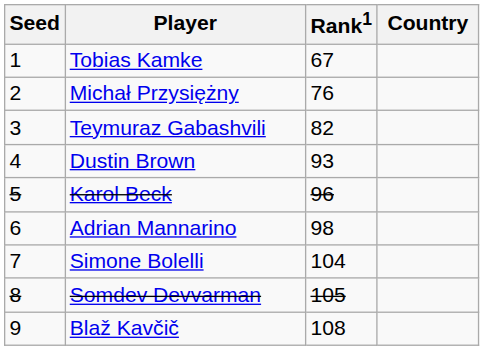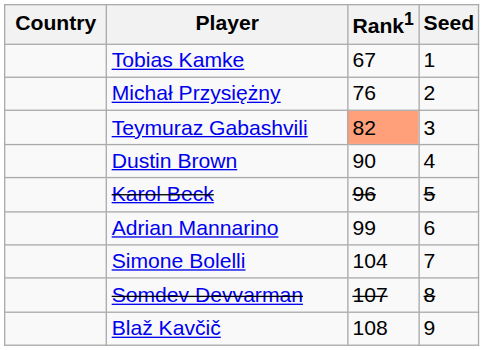 <table class="sortable wikitable">
 <tr>
-<th>Seed</th>
+<th width="70">Country</th>
 <th width="175">Player</th>
 <th>Rank<sup>1</sup></th>
-<th width="70">Country</th>
+<th>Seed</th>
 </tr>
 <tr>
-<td>1</td>
+<td></td>
 <td><a href='#'>Tobias Kamke</a></td>
 <td>67</td>
-<td></td>
+<td>1</td>
 </tr>
 <tr>
-<td>2</td>
+<td></td>
 <td><a href='#'>Michał Przysiężny</a></td>
 <td>76</td>
-<td></td>
+<td>2</td>
 </tr>
 <tr>
+<td></td>
+<td><a href='#'>Teymuraz Gabashvili</a></td>
+<td style="background: lightsalmon;">82</td>
 <td>3</td>
-<td><a href='#'>Teymuraz Gabashvili</a></td>
-<td>82</td>
-<td></td>
 </tr>
 <tr>
+<td></td>
+<td><a href='#'>Dustin Brown</a></td>
+<td>90</td>
 <td>4</td>
-<td><a href='#'>Dustin Brown</a></td>
-<td>93</td>
-<td></td>
 </tr>
 <tr>
-<td><s>5</s></td>
+<td></td>
 <td><s><a href='#'>Karol Beck</a></s></td>
 <td><s>96</s></td>
-<td></td>
+<td><s>5</s></td>
 </tr>
 <tr>
+<td></td>
+<td><a href='#'>Adrian Mannarino</a></td>
+<td>99</td>
 <td>6</td>
-<td><a href='#'>Adrian Mannarino</a></td>
-<td>98</td>
-<td></td>
 </tr>
 <tr>
-<td>7</td>
+<td></td>
 <td><a href='#'>Simone Bolelli</a></td>
 <td>104</td>
-<td></td>
+<td>7</td>
 </tr>
 <tr>
+<td></td>
+<td><s><a href='#'>Somdev Devvarman</a></s></td>
+<td><s>107</s></td>
 <td><s>8</s></td>
-<td><s><a href='#'>Somdev Devvarman</a></s></td>
-<td><s>105</s></td>
-<td></td>
 </tr>
 <tr>
-<td>9</td>
+<td></td>
 <td><a href='#'>Blaž Kavčič</a></td>
 <td>108</td>
-<td></td>
+<td>9</td>
 </tr>
 </table>
